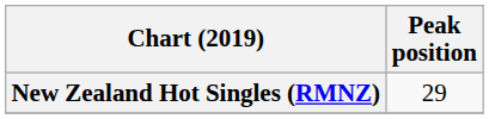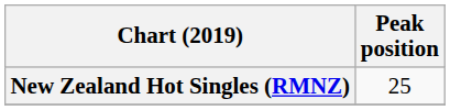 <table class="wikitable sortable plainrowheaders" style="text-align:center">
 <tr>
 <th scope="col">Chart (2019)</th>
 <th scope="col">Peak<br>position</th>
 </tr>
 <tr>
 <th scope="row">New Zealand Hot Singles (<a href='#'>RMNZ</a>)</th>
-<td>29</td>
+<td>25</td>
 </tr>
 <tr>
 </tr>
 </table>
